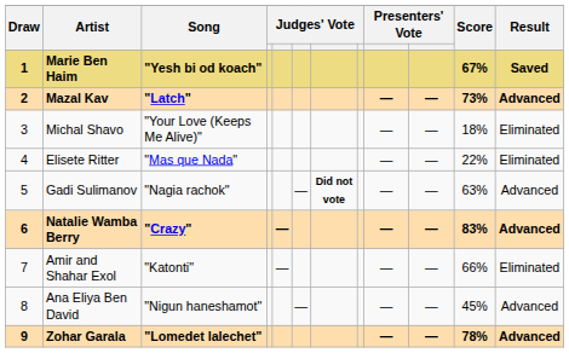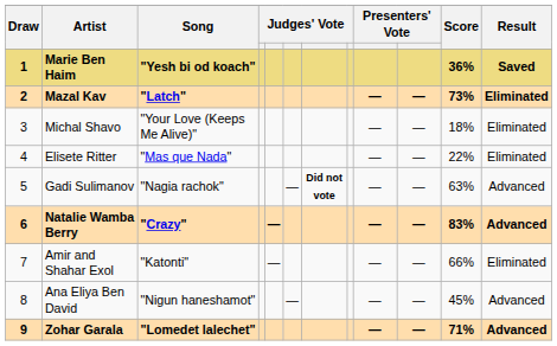 <table class="sortable wikitable" style="margin: 1em auto 1em auto; text-align:center; font-size:90%; line-height:18px;">
 <tr>
 </tr>
 <tr>
 <th rowspan="2">Draw</th>
 <th rowspan="2">Artist</th>
 <th rowspan="2">Song</th>
 <th colspan="5" class="unsortable">Judges' Vote</th>
 <th colspan="2" class="unsortable">Presenters' Vote</th>
 <th rowspan="2">Score</th>
 <th rowspan="2">Result</th>
 </tr>
 <tr>
 <th class="unsortable"></th>
 <th class="unsortable"></th>
 <th class="unsortable"></th>
 <th class="unsortable"></th>
 <th class="unsortable"></th>
 <th class="unsortable"></th>
 <th class="unsortable"></th>
 </tr>
 <tr style="font-weight:bold; background:#eedc82;">
 <td>1</td>
 <td align="left">Marie Ben Haim</td>
 <td align="left">"Yesh bi od koach"</td>
 <td></td>
 <td></td>
 <td></td>
 <td></td>
 <td></td>
 <td></td>
 <td></td>
-<td>67%</td>
+<td>36%</td>
 <td>Saved</td>
 </tr>
 <tr style="font-weight:bold; background:#FFDEAD;">
 <td>2</td>
 <td align="left">Mazal Kav</td>
 <td align="left">"<a href='#'>Latch</a>"</td>
 <td></td>
 <td></td>
 <td></td>
 <td></td>
 <td></td>
 <td>—</td>
 <td>—</td>
 <td>73%</td>
-<td>Advanced</td>
+<td>Eliminated</td>
 </tr>
 <tr>
 <td>3</td>
 <td align="left">Michal Shavo</td>
 <td align="left">"Your Love (Keeps Me Alive)"</td>
 <td></td>
 <td></td>
 <td></td>
 <td></td>
 <td></td>
 <td>—</td>
 <td>—</td>
 <td>18%</td>
 <td>Eliminated</td>
 </tr>
 <tr>
 <td>4</td>
 <td align="left">Elisete Ritter</td>
 <td align="left">"<a href='#'>Mas que Nada</a>"</td>
 <td></td>
 <td></td>
 <td></td>
 <td></td>
 <td></td>
 <td>—</td>
 <td>—</td>
 <td>22%</td>
 <td>Eliminated</td>
 </tr>
 <tr>
 <td>5</td>
 <td align="left">Gadi Sulimanov</td>
 <td align="left">"Nagia rachok"</td>
 <td></td>
 <td></td>
 <td>—</td>
 <td><strong><small>Did not vote</small></strong></td>
 <td></td>
 <td>—</td>
 <td>—</td>
 <td>63%</td>
 <td>Advanced</td>
 </tr>
 <tr style="font-weight:bold; background:#FFDEAD;">
 <td>6</td>
 <td align="left">Natalie Wamba Berry</td>
 <td align="left">"<a href='#'>Crazy</a>"</td>
 <td></td>
 <td>—</td>
 <td></td>
 <td></td>
 <td></td>
 <td>—</td>
 <td>—</td>
 <td>83%</td>
 <td>Advanced</td>
 </tr>
 <tr>
 <td>7</td>
 <td align="left">Amir and Shahar Exol</td>
 <td align="left">"Katonti"</td>
 <td></td>
 <td>—</td>
 <td></td>
 <td></td>
 <td></td>
 <td>—</td>
 <td>—</td>
 <td>66%</td>
 <td>Eliminated</td>
 </tr>
 <tr>
 <td>8</td>
 <td align="left">Ana Eliya Ben David</td>
 <td align="left">"Nigun haneshamot"</td>
 <td></td>
 <td></td>
 <td>—</td>
 <td></td>
 <td></td>
 <td>—</td>
 <td>—</td>
 <td>45%</td>
 <td>Advanced</td>
 </tr>
 <tr style="font-weight:bold; background:#FFDEAD;">
 <td>9</td>
 <td align="left">Zohar Garala</td>
 <td align="left">"Lomedet lalechet"</td>
 <td></td>
 <td></td>
 <td></td>
 <td></td>
 <td></td>
 <td>—</td>
 <td>—</td>
-<td>78%</td>
+<td>71%</td>
 <td>Advanced</td>
 </tr>
 </table>
